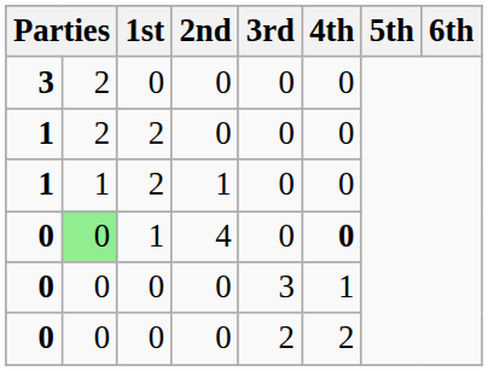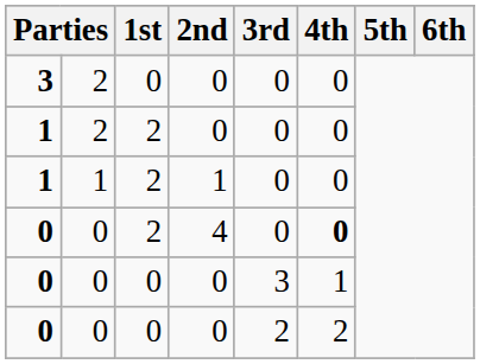 <table class="wikitable" style="text-align:right;">
 <tr>
 <th colspan=2 style="text-align:left;">Parties</th>
 <th>1st</th>
 <th>2nd</th>
 <th>3rd</th>
 <th>4th</th>
 <th>5th</th>
 <th>6th</th>
 </tr>
 <tr>
 <td><strong>3</strong></td>
 <td>2</td>
 <td>0</td>
 <td>0</td>
 <td>0</td>
 <td>0</td>
 </tr>
 <tr>
 <td><strong>1</strong></td>
 <td>2</td>
 <td>2</td>
 <td>0</td>
 <td>0</td>
 <td>0</td>
 </tr>
 <tr>
 <td><strong>1</strong></td>
 <td>1</td>
 <td>2</td>
 <td>1</td>
 <td>0</td>
 <td>0</td>
 </tr>
 <tr>
 <td><strong>0</strong></td>
-<td style="background: lightgreen;">0</td>
-<td>1</td>
+<td>0</td>
+<td>2</td>
 <td>4</td>
 <td>0</td>
 <td><strong>0</strong></td>
 </tr>
 <tr>
 <td><strong>0</strong></td>
 <td>0</td>
 <td>0</td>
 <td>0</td>
 <td>3</td>
 <td>1</td>
 </tr>
 <tr>
 <td><strong>0</strong></td>
 <td>0</td>
 <td>0</td>
 <td>0</td>
 <td>2</td>
 <td>2</td>
 </tr>
 </table>
